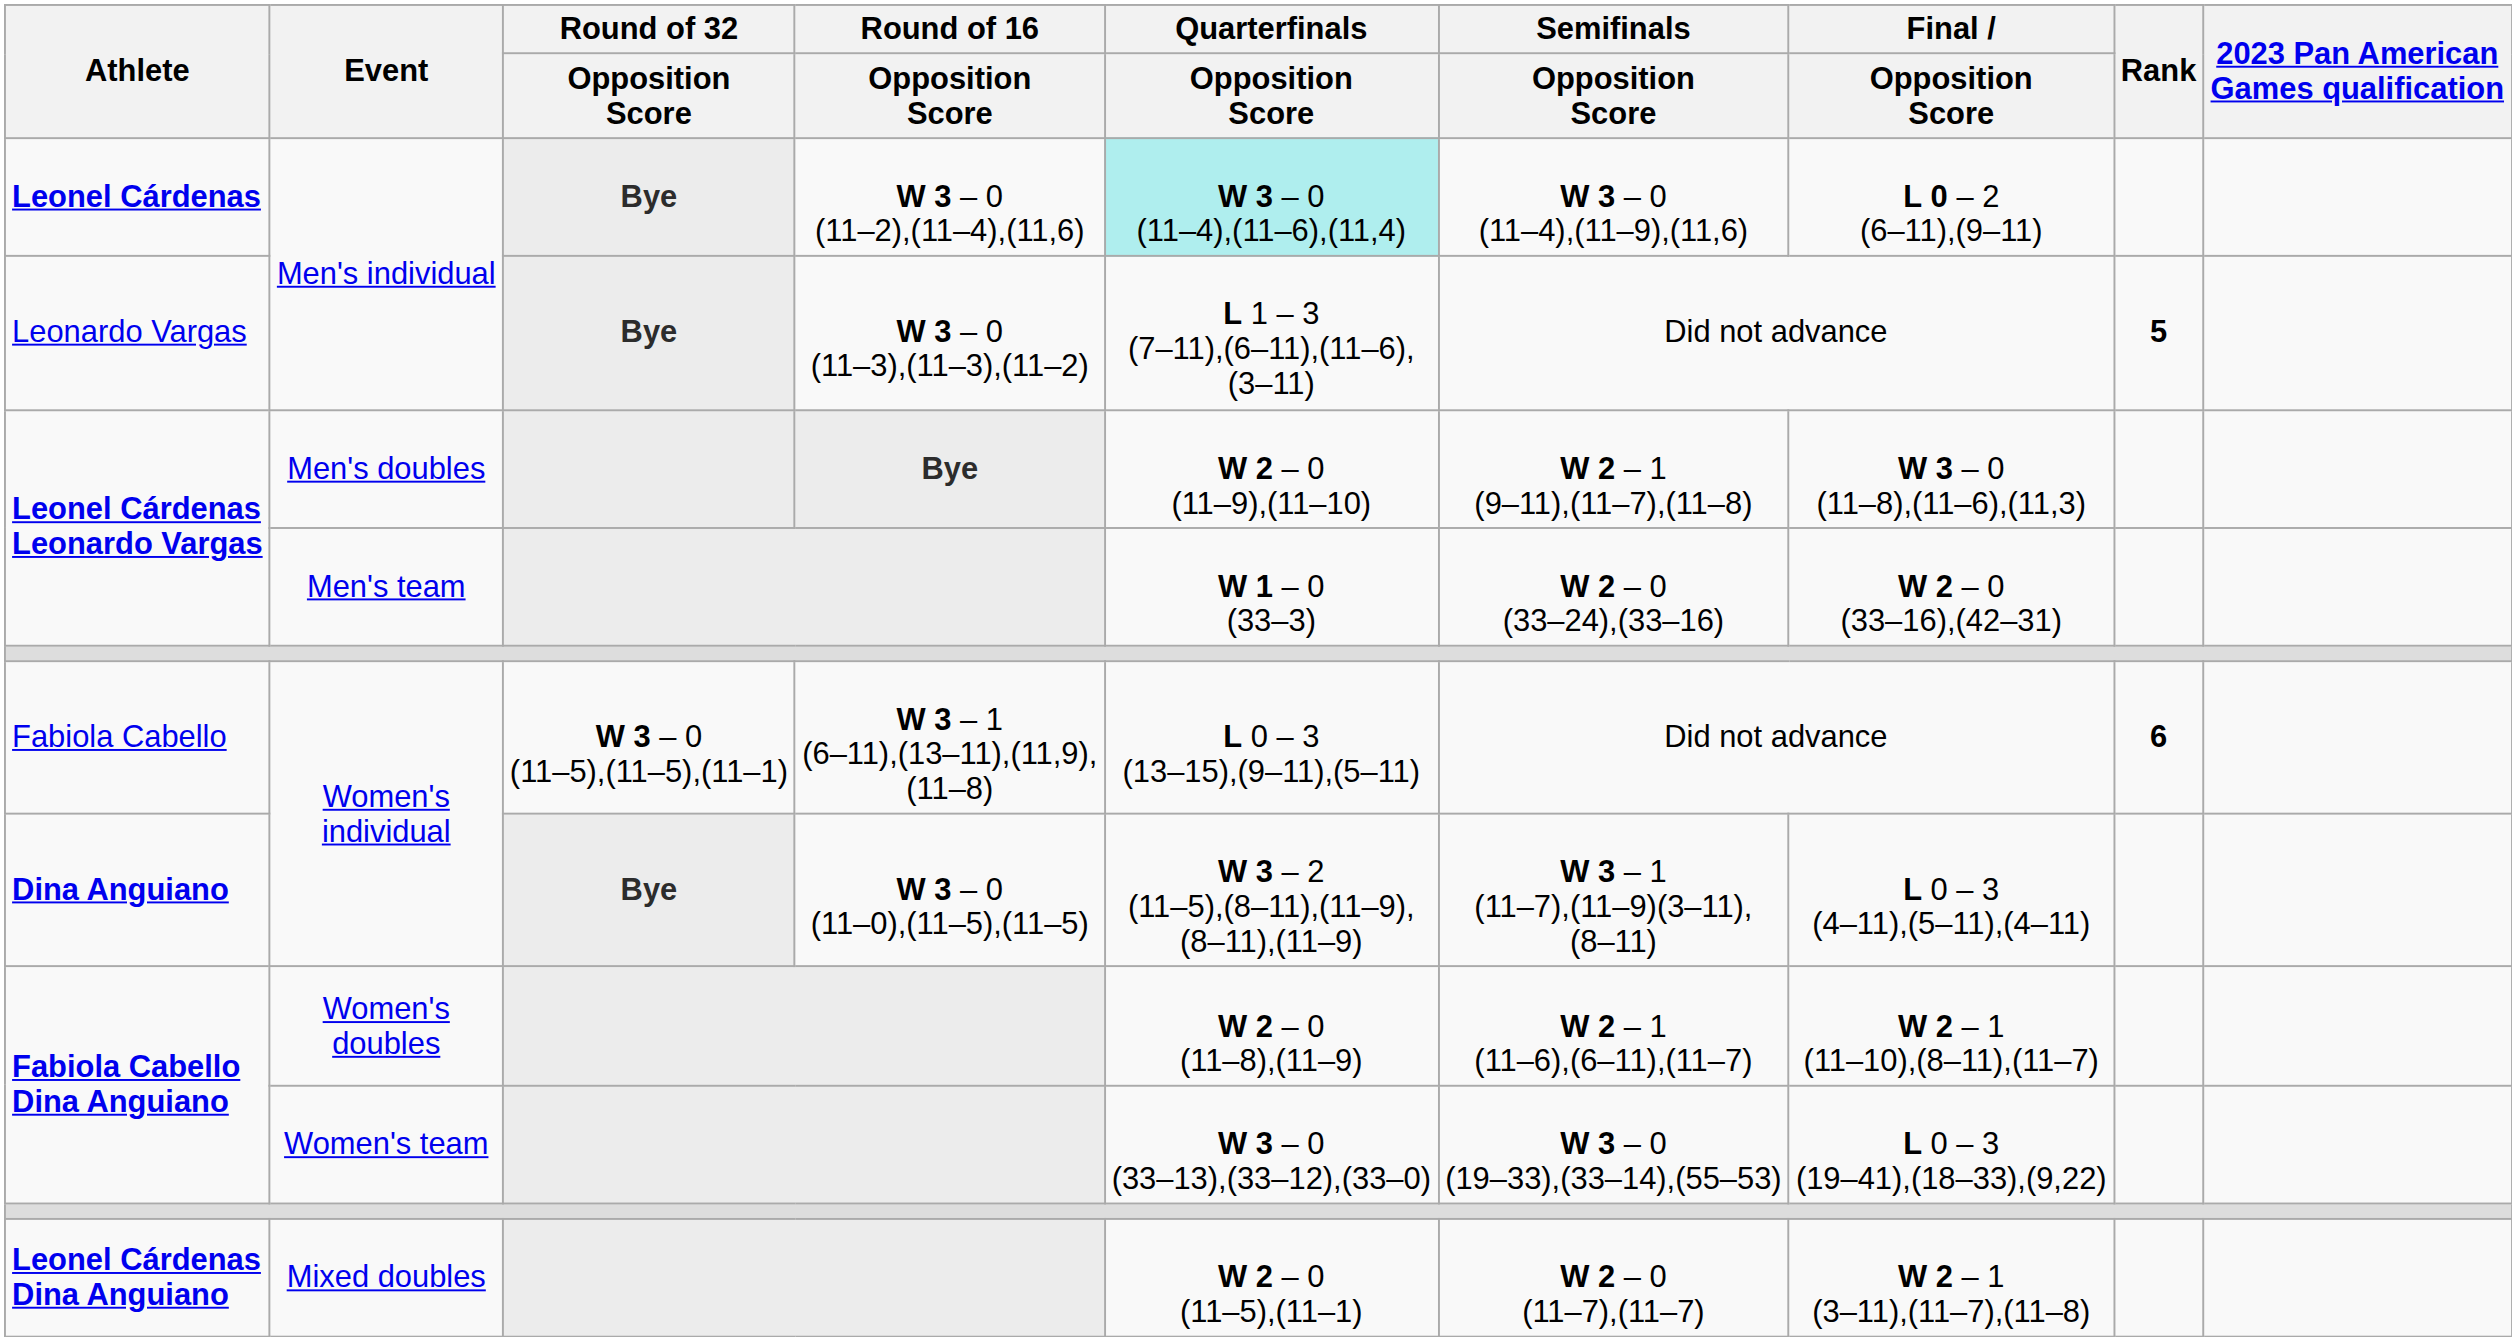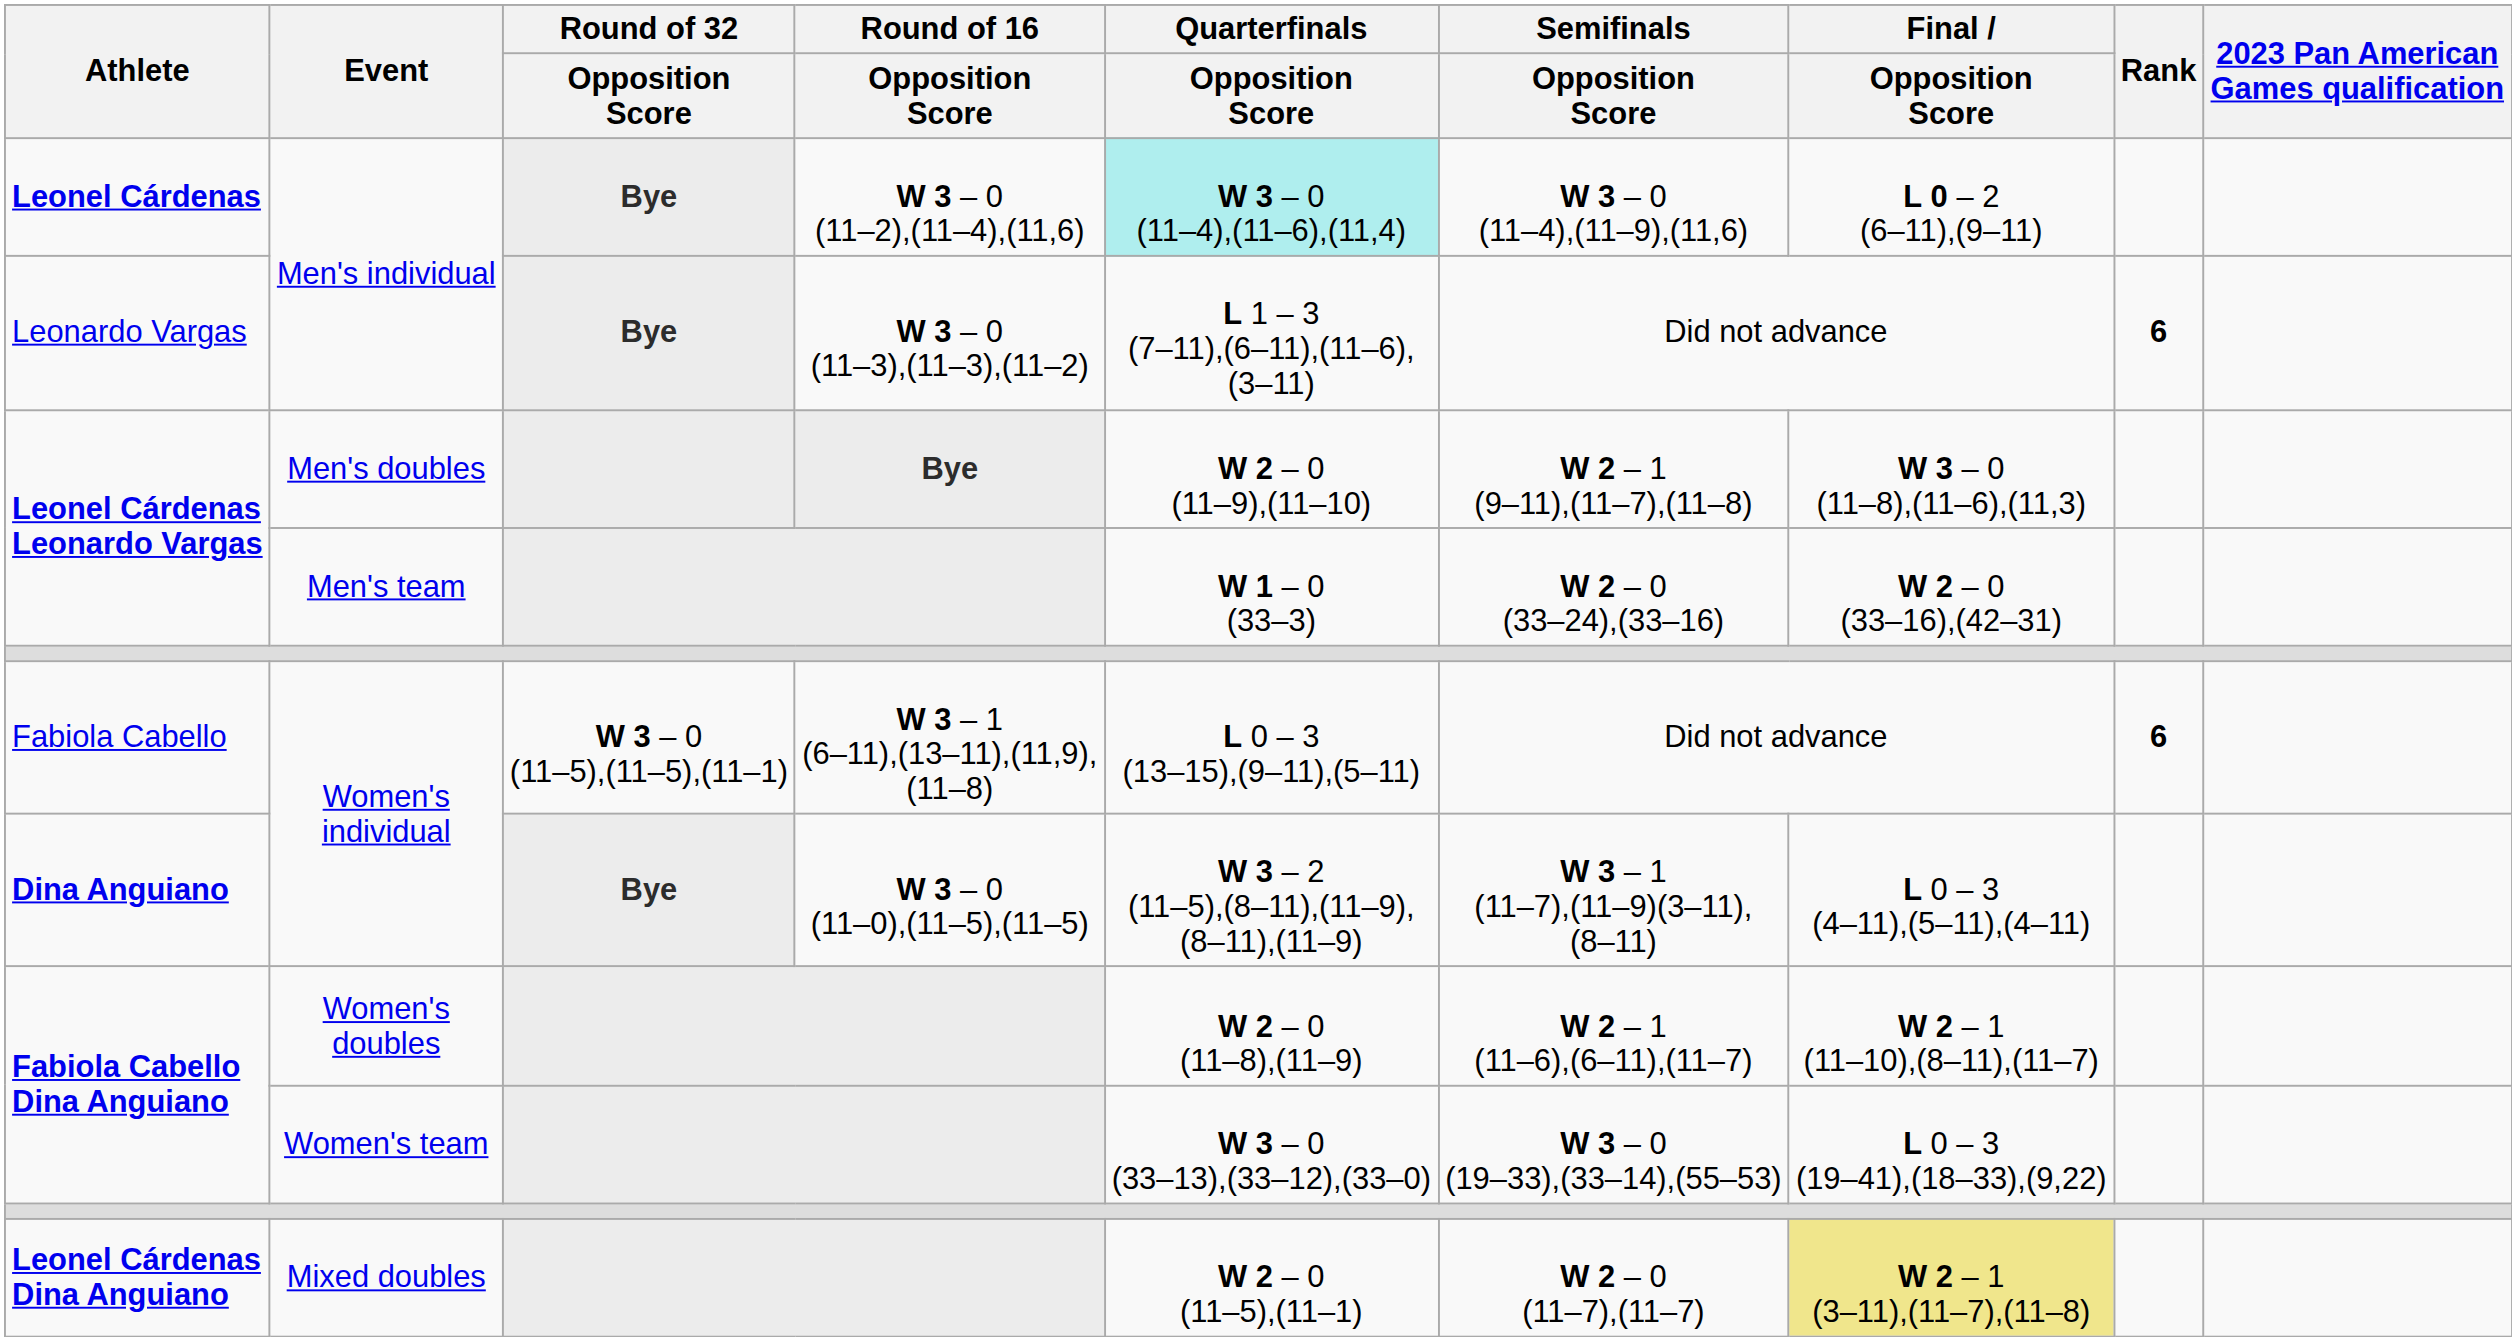 <table class="wikitable">
 <tr>
 <th rowspan="2">Athlete</th>
 <th rowspan="2">Event</th>
 <th>Round of 32</th>
 <th>Round of 16</th>
 <th>Quarterfinals</th>
 <th>Semifinals</th>
 <th>Final / </th>
 <th rowspan="2">Rank</th>
 <th style="white-space: nowrap;" rowspan="2"><a href='#'>2023 Pan American <br> Games qualification</a></th>
 </tr>
 <tr align="center">
 <th>Opposition<br>Score</th>
 <th>Opposition<br>Score</th>
 <th>Opposition<br>Score</th>
 <th>Opposition<br>Score</th>
 <th>Opposition<br>Score</th>
 </tr>
 <tr align="center">
 <td style="white-space: nowrap;" align="left"><strong><a href='#'>Leonel Cárdenas</a></strong></td>
 <td rowspan="2" style="white-space: nowrap;"><a href='#'>Men's individual</a></td>
 <td data-sort-value="" style="background: #ececec; color: #2C2C2C; vertical-align: middle; text-align: center; " class="table-na"><strong>Bye</strong></td>
 <td style="white-space: nowrap;"><br><strong>W 3</strong> – 0<br>(11–2),(11–4),(11,6)</td>
 <td style="background: paleturquoise; white-space: nowrap;"><br><strong>W 3</strong> – 0<br>(11–4),(11–6),(11,4)</td>
 <td style="white-space: nowrap;"><br><strong>W</strong> <strong>3</strong> – 0<br>(11–4),(11–9),(11,6)</td>
 <td style="white-space: nowrap;"><br><strong>L</strong> <strong>0</strong> – 2<br>(6–11),(9–11)</td>
 <td></td>
 <td></td>
 </tr>
 <tr align="center">
 <td style="white-space: nowrap;" align="left"><a href='#'>Leonardo Vargas</a></td>
 <td data-sort-value="" style="background: #ececec; color: #2C2C2C; vertical-align: middle; text-align: center; " class="table-na"><strong>Bye</strong></td>
 <td style="white-space: nowrap;"><br><strong>W</strong> <strong>3</strong> – 0<br>(11–3),(11–3),(11–2)</td>
 <td style="white-space: nowrap;"><br><strong>L</strong> 1 – 3<br>(7–11),(6–11),(11–6),<br>(3–11)</td>
 <td colspan="2" data-sort-value="" style="vertical-align:middle; text-align:center" class="table-na">Did not advance</td>
-<td><strong>5</strong></td>
+<td><strong>6</strong></td>
 <td></td>
 </tr>
 <tr align="center">
 <td rowspan="2" style="white-space: nowrap;" align="left"><strong><a href='#'>Leonel Cárdenas</a></strong><br><strong><a href='#'>Leonardo Vargas</a></strong></td>
 <td><a href='#'>Men's doubles</a></td>
 <td style="background: #ECECEC; vertical-align: middle; text-align: center; " class="table-cast"></td>
 <td data-sort-value="" style="background: #ececec; color: #2C2C2C; vertical-align: middle; text-align: center; " class="table-na"><strong>Bye</strong></td>
 <td style="white-space: nowrap;"><br><strong>W</strong> <strong>2</strong> – 0<br>(11–9),(11–10)</td>
 <td style="white-space: nowrap;"><br><strong>W</strong> <strong>2</strong> – 1<br>(9–11),(11–7),(11–8)</td>
 <td style="white-space: nowrap;"><br><strong>W</strong> <strong>3</strong> – 0<br>(11–8),(11–6),(11,3)</td>
 <td></td>
 <td></td>
 </tr>
 <tr align="center">
 <td><a href='#'>Men's team</a></td>
 <td colspan="2" style="background: #ECECEC; vertical-align: middle; text-align: center; " class="table-cast"></td>
 <td style="white-space: nowrap;"><br><strong>W</strong> <strong>1</strong> – 0<br>(33–3)</td>
 <td style="white-space: nowrap;"><br><strong>W</strong> <strong>2</strong> – 0<br>(33–24),(33–16)</td>
 <td style="white-space: nowrap;"><br><strong>W</strong> <strong>2</strong> – 0<br>(33–16),(42–31)</td>
 <td></td>
 <td></td>
 </tr>
 <tr bgcolor="#ddd">
 <td colspan="9"></td>
 </tr>
 <tr align="center">
 <td style="white-space: nowrap;" align="left"><a href='#'>Fabiola Cabello</a></td>
 <td rowspan="2"><a href='#'>Women's individual</a></td>
 <td style="white-space: nowrap;"><br><strong>W</strong> <strong>3</strong> – 0<br>(11–5),(11–5),(11–1)</td>
 <td style="white-space: nowrap;"><br><strong>W</strong> <strong>3</strong> – 1<br>(6–11),(13–11),(11,9),<br>(11–8)</td>
 <td style="white-space: nowrap;"><br><strong>L</strong> 0 – 3<br>(13–15),(9–11),(5–11)</td>
 <td colspan="2">Did not advance</td>
 <td><strong>6</strong></td>
 <td></td>
 </tr>
 <tr align="center">
 <td style="white-space: nowrap;" align="left"><strong><a href='#'>Dina Anguiano</a></strong></td>
 <td data-sort-value="" style="background: #ececec; color: #2C2C2C; vertical-align: middle; text-align: center; " class="table-na"><strong>Bye</strong></td>
 <td style="white-space: nowrap;"><br><strong>W</strong> <strong>3</strong> – 0<br>(11–0),(11–5),(11–5)</td>
 <td style="white-space: nowrap;"><br><strong>W</strong> <strong>3</strong> – 2<br>(11–5),(8–11),(11–9),<br>(8–11),(11–9)</td>
 <td style="white-space: nowrap;"><br><strong>W</strong> <strong>3</strong> – 1<br>(11–7),(11–9)(3–11),<br>(8–11)</td>
 <td style="white-space: nowrap;"><br><strong>L</strong> 0 – 3<br>(4–11),(5–11),(4–11)</td>
 <td></td>
 <td></td>
 </tr>
 <tr align="center">
 <td rowspan="2" style="white-space: nowrap;" align="left"><strong><a href='#'>Fabiola Cabello</a></strong><br><a href='#'><strong>Dina Anguiano</strong></a></td>
 <td><a href='#'>Women's doubles</a></td>
 <td colspan="2" style="background: #ECECEC; vertical-align: middle; text-align: center; " class="table-cast"></td>
 <td style="white-space: nowrap;"><br><strong>W 2</strong> – 0<br>(11–8),(11–9)</td>
 <td style="white-space: nowrap;"><br><strong>W</strong> <strong>2</strong> – 1<br>(11–6),(6–11),(11–7)</td>
 <td style="white-space: nowrap;"><br><strong>W</strong> <strong>2</strong> – 1<br>(11–10),(8–11),(11–7)</td>
 <td></td>
 <td></td>
 </tr>
 <tr align="center">
 <td><a href='#'>Women's team</a></td>
 <td colspan="2" style="background: #ECECEC; vertical-align: middle; text-align: center; " class="table-cast"></td>
 <td style="white-space: nowrap;"><br><strong>W</strong> <strong>3</strong> – 0<br>(33–13),(33–12),(33–0)</td>
 <td style="white-space: nowrap;"><br><strong>W</strong> <strong>3</strong> – 0<br>(19–33),(33–14),(55–53)</td>
 <td style="white-space: nowrap;"><br><strong>L</strong> 0 – 3<br>(19–41),(18–33),(9,22)</td>
 <td></td>
 <td></td>
 </tr>
 <tr bgcolor="#ddd">
 <td colspan="9"></td>
 </tr>
 <tr align="center">
 <td style="white-space: nowrap;" align="left"><strong><a href='#'>Leonel Cárdenas</a></strong><br><strong><a href='#'>Dina Anguiano</a></strong></td>
 <td><a href='#'>Mixed doubles</a></td>
 <td colspan="2" style="background: #ECECEC; vertical-align: middle; text-align: center; " class="table-cast"></td>
 <td style="white-space: nowrap;"><br><strong>W</strong> <strong>2</strong> – 0<br>(11–5),(11–1)</td>
 <td style="white-space: nowrap;"><br><strong>W</strong> <strong>2</strong> – 0<br>(11–7),(11–7)</td>
-<td style="white-space: nowrap;"><br><strong>W</strong> <strong>2</strong> – 1<br>(3–11),(11–7),(11–8)</td>
+<td style="background: khaki; white-space: nowrap;"><br><strong>W</strong> <strong>2</strong> – 1<br>(3–11),(11–7),(11–8)</td>
 <td></td>
 <td></td>
 </tr>
 </table>
